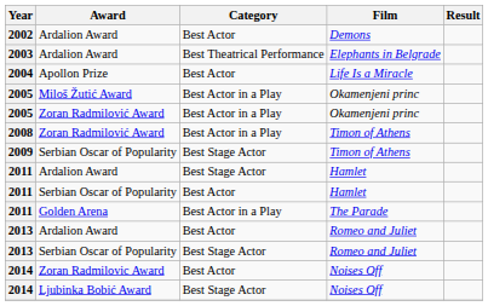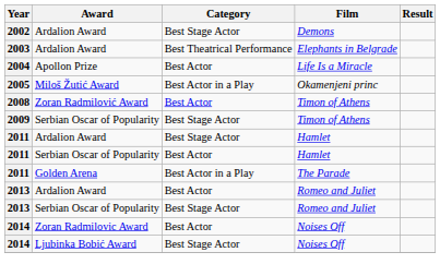 <table class="wikitable sortable">
 <tr>
 <th>Year</th>
 <th>Award</th>
 <th>Category</th>
 <th>Film</th>
 <th>Result</th>
 </tr>
 <tr>
 <th scope="row">2002</th>
 <td>Ardalion Award</td>
-<td>Best Actor</td>
+<td>Best Stage Actor</td>
 <td><em><a href='#'>Demons</a></em></td>
 <td></td>
 </tr>
 <tr>
 <th scope="row">2003</th>
 <td>Ardalion Award</td>
 <td>Best Theatrical Performance</td>
 <td><em><a href='#'>Elephants in Belgrade</a></em></td>
 <td></td>
 </tr>
 <tr>
 <th scope="row">2004</th>
 <td>Apollon Prize</td>
 <td>Best Actor</td>
 <td><em><a href='#'>Life Is a Miracle</a></em></td>
 <td></td>
 </tr>
 <tr>
 <th scope="row">2005</th>
 <td><a href='#'>Miloš Žutić Award</a></td>
 <td>Best Actor in a Play</td>
 <td><em>Okamenjeni princ</em></td>
 <td></td>
 </tr>
 <tr>
-<th scope="row">2005</th>
-<td><a href='#'>Zoran Radmilović Award</a></td>
-<td>Best Actor in a Play</td>
-<td><em>Okamenjeni princ</em></td>
-<td></td>
-</tr>
-<tr>
 <th scope="row">2008</th>
 <td><a href='#'>Zoran Radmilović Award</a></td>
-<td>Best Actor in a Play</td>
+<td><a href='#'>Best Actor</a></td>
 <td><em><a href='#'>Timon of Athens</a></em></td>
 <td></td>
 </tr>
 <tr>
 <th scope="row">2009</th>
 <td>Serbian Oscar of Popularity</td>
 <td>Best Stage Actor</td>
 <td><em><a href='#'>Timon of Athens</a></em></td>
 <td></td>
 </tr>
 <tr>
 <th scope="row">2011</th>
 <td>Ardalion Award</td>
 <td>Best Stage Actor</td>
 <td><em><a href='#'>Hamlet</a></em></td>
 <td></td>
 </tr>
 <tr>
 <th scope="row">2011</th>
 <td>Serbian Oscar of Popularity</td>
 <td>Best Actor</td>
 <td><em><a href='#'>Hamlet</a></em></td>
 <td></td>
 </tr>
 <tr>
 <th scope="row">2011</th>
 <td><a href='#'>Golden Arena</a></td>
 <td>Best Actor in a Play</td>
 <td><em><a href='#'>The Parade</a></em></td>
 <td></td>
 </tr>
 <tr>
 <th scope="row">2013</th>
 <td>Ardalion Award</td>
 <td>Best Actor</td>
 <td><em><a href='#'>Romeo and Juliet</a></em></td>
 <td></td>
 </tr>
 <tr>
 <th scope="row">2013</th>
 <td>Serbian Oscar of Popularity</td>
 <td>Best Stage Actor</td>
 <td><em><a href='#'>Romeo and Juliet</a></em></td>
 <td></td>
 </tr>
 <tr>
 <th scope="row">2014</th>
 <td><a href='#'>Zoran Radmilovic Award</a></td>
 <td>Best Actor</td>
 <td><em><a href='#'>Noises Off</a></em></td>
 <td></td>
 </tr>
 <tr>
 <th scope="row">2014</th>
 <td><a href='#'>Ljubinka Bobić Award</a></td>
 <td>Best Stage Actor</td>
 <td><em><a href='#'>Noises Off</a></em></td>
 <td></td>
 </tr>
 <tr>
 </tr>
 </table>
